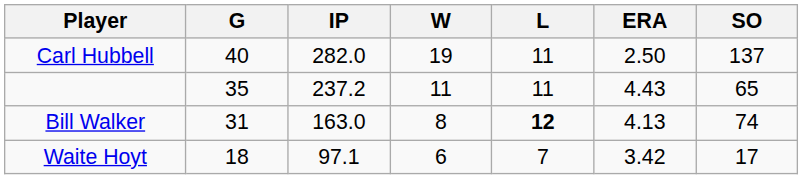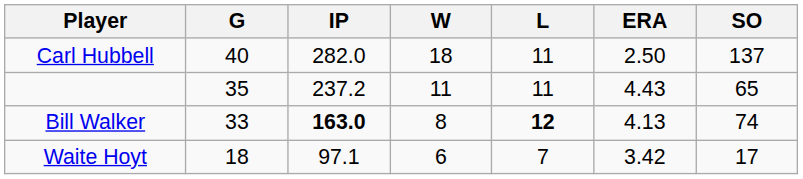 <table class="wikitable sortable">
 <tr>
 <th bgcolor="#DDDDFF" width="16%">Player</th>
 <th bgcolor="#DDDDFF" width="9%">G</th>
 <th bgcolor="#DDDDFF" width="9%">IP</th>
 <th bgcolor="#DDDDFF" width="9%">W</th>
 <th bgcolor="#DDDDFF" width="9%">L</th>
 <th bgcolor="#DDDDFF" width="9%">ERA</th>
 <th bgcolor="#DDDDFF" width="9%">SO</th>
 </tr>
 <tr align="center">
 <td><a href='#'>Carl Hubbell</a></td>
 <td>40</td>
 <td>282.0</td>
-<td>19</td>
+<td>18</td>
 <td>11</td>
 <td>2.50</td>
 <td>137</td>
 </tr>
 <tr align=center>
 <td></td>
 <td>35</td>
 <td>237.2</td>
 <td>11</td>
 <td>11</td>
 <td>4.43</td>
 <td>65</td>
 </tr>
 <tr align="center">
 <td><a href='#'>Bill Walker</a></td>
-<td>31</td>
-<td>163.0</td>
+<td>33</td>
+<td><strong>163.0</strong></td>
 <td>8</td>
 <td><strong>12</strong></td>
 <td>4.13</td>
 <td>74</td>
 </tr>
 <tr align=center>
 <td><a href='#'>Waite Hoyt</a></td>
 <td>18</td>
 <td>97.1</td>
 <td>6</td>
 <td>7</td>
 <td>3.42</td>
 <td>17</td>
 </tr>
 </table>
